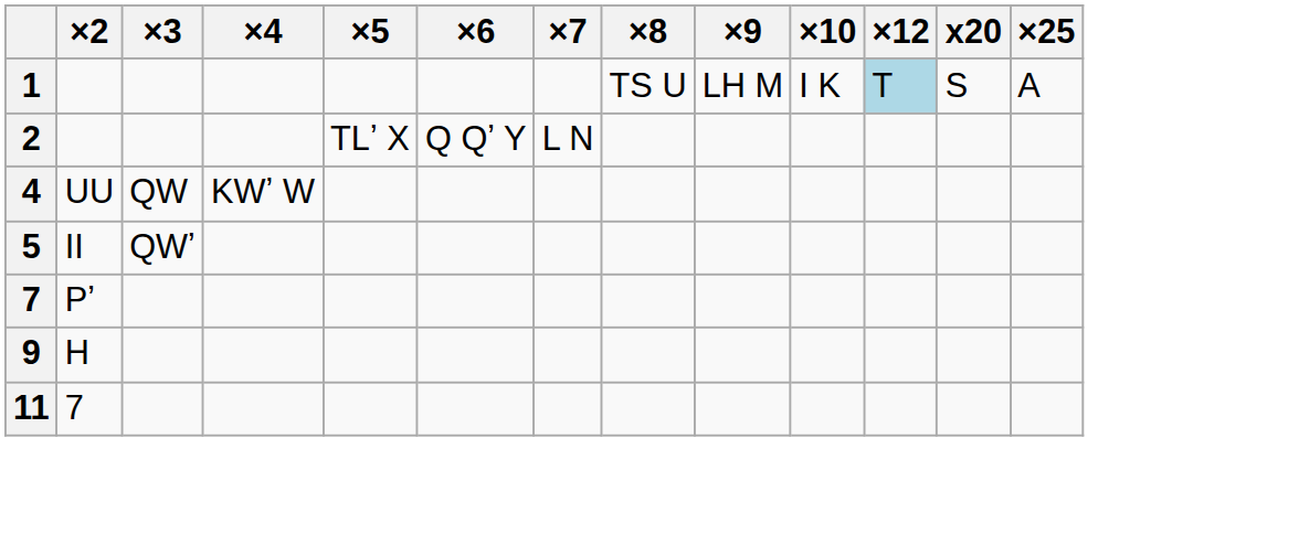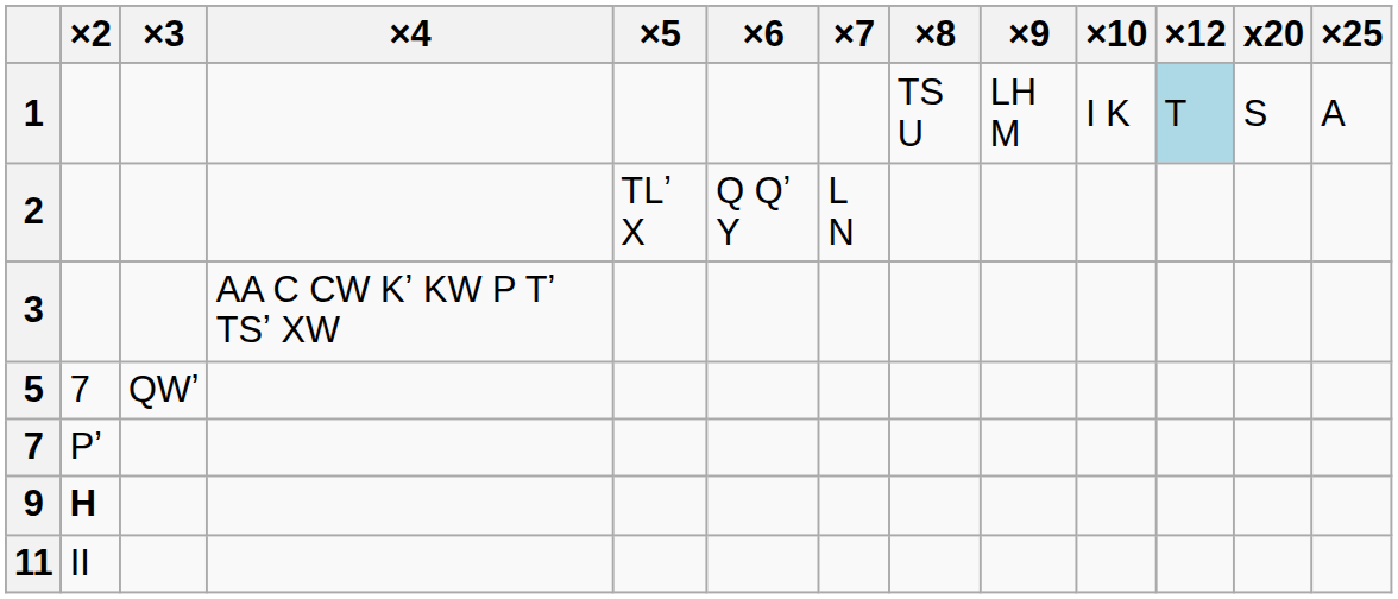 <table class="wikitable floatright">
 <tr>
 <th></th>
 <th>×2</th>
 <th>×3</th>
 <th>×4</th>
 <th>×5</th>
 <th>×6</th>
 <th>×7</th>
 <th>×8</th>
 <th>×9</th>
 <th>×10</th>
 <th>×12</th>
 <th>x20</th>
 <th>×25</th>
 </tr>
 <tr>
 <th>1</th>
 <td></td>
 <td></td>
 <td></td>
 <td></td>
 <td></td>
 <td></td>
 <td>TS U</td>
 <td>LH M</td>
 <td>I K</td>
 <td style="background: lightblue;">T</td>
 <td>S</td>
 <td>A</td>
 </tr>
 <tr>
 <th>2</th>
 <td></td>
 <td></td>
 <td></td>
 <td>TLʼ X</td>
 <td>Q Qʼ Y</td>
 <td>L N</td>
 <td></td>
 <td></td>
 <td></td>
 <td></td>
 <td></td>
 <td></td>
 </tr>
 <tr>
-<th>4</th>
-<td>UU</td>
-<td>QW</td>
-<td>KWʼ W</td>
+<th>3</th>
+<td></td>
+<td></td>
+<td>AA C CW Kʼ KW P Tʼ TSʼ XW</td>
 <td></td>
 <td></td>
 <td></td>
 <td></td>
 <td></td>
 <td></td>
 <td></td>
 <td></td>
 <td></td>
 </tr>
 <tr>
 <th>5</th>
-<td>II</td>
+<td>7</td>
 <td>QWʼ</td>
 <td></td>
 <td></td>
 <td></td>
 <td></td>
 <td></td>
 <td></td>
 <td></td>
 <td></td>
 <td></td>
 <td></td>
 </tr>
 <tr>
 <th>7</th>
 <td>Pʼ</td>
 <td></td>
 <td></td>
 <td></td>
 <td></td>
 <td></td>
 <td></td>
 <td></td>
 <td></td>
 <td></td>
 <td></td>
 <td></td>
 </tr>
 <tr>
 <th>9</th>
-<td>H</td>
+<td><strong>H</strong></td>
 <td></td>
 <td></td>
 <td></td>
 <td></td>
 <td></td>
 <td></td>
 <td></td>
 <td></td>
 <td></td>
 <td></td>
 <td></td>
 </tr>
 <tr>
 <th>11</th>
-<td>7</td>
+<td>II</td>
 <td></td>
 <td></td>
 <td></td>
 <td></td>
 <td></td>
 <td></td>
 <td></td>
 <td></td>
 <td></td>
 <td></td>
 <td></td>
 </tr>
 </table>
